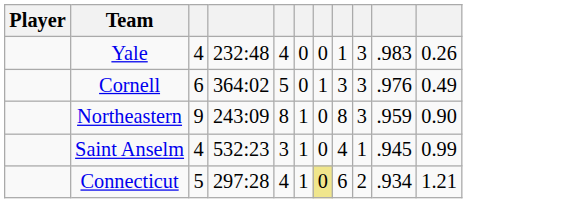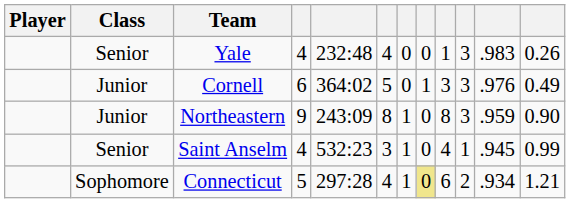 <table class="wikitable sortable" style="font-size= 95%;text-align: center;">
 <tr>
 <th>Player</th>
+<th>Class</th>
 <th>Team</th>
 <th></th>
 <th></th>
 <th></th>
 <th></th>
 <th></th>
 <th></th>
 <th></th>
 <th></th>
 <th></th>
 </tr>
 <tr>
 <td></td>
+<td>Senior</td>
 <td><a href='#'>Yale</a></td>
 <td>4</td>
 <td>232:48</td>
 <td>4</td>
 <td>0</td>
 <td>0</td>
 <td>1</td>
 <td>3</td>
 <td>.983</td>
 <td>0.26</td>
 </tr>
 <tr>
 <td></td>
+<td>Junior</td>
 <td><a href='#'>Cornell</a></td>
 <td>6</td>
 <td>364:02</td>
 <td>5</td>
 <td>0</td>
 <td>1</td>
 <td>3</td>
 <td>3</td>
 <td>.976</td>
 <td>0.49</td>
 </tr>
 <tr>
 <td></td>
+<td>Junior</td>
 <td><a href='#'>Northeastern</a></td>
 <td>9</td>
 <td>243:09</td>
 <td>8</td>
 <td>1</td>
 <td>0</td>
 <td>8</td>
 <td>3</td>
 <td>.959</td>
 <td>0.90</td>
 </tr>
 <tr>
 <td></td>
+<td>Senior</td>
 <td><a href='#'>Saint Anselm</a></td>
 <td>4</td>
 <td>532:23</td>
 <td>3</td>
 <td>1</td>
 <td>0</td>
 <td>4</td>
 <td>1</td>
 <td>.945</td>
 <td>0.99</td>
 </tr>
 <tr>
 <td></td>
+<td>Sophomore</td>
 <td><a href='#'>Connecticut</a></td>
 <td>5</td>
 <td>297:28</td>
 <td>4</td>
 <td>1</td>
 <td style="background: khaki;">0</td>
 <td>6</td>
 <td>2</td>
 <td>.934</td>
 <td>1.21</td>
 </tr>
 </table>
